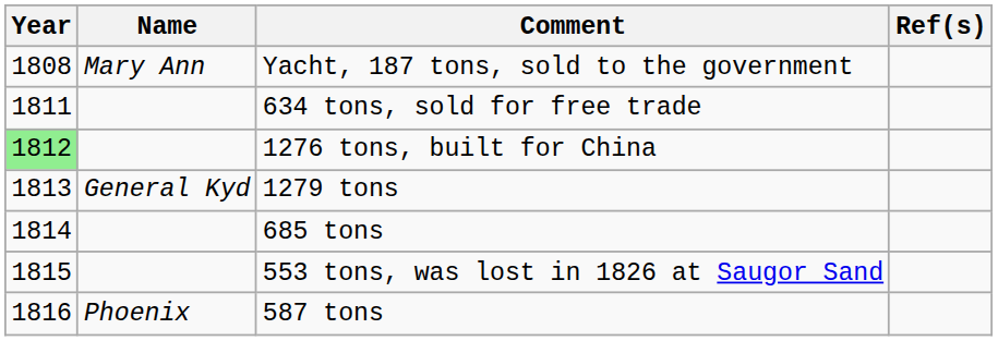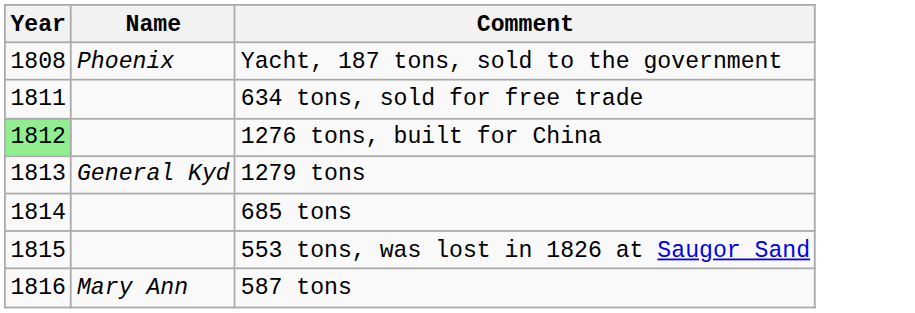 <table class="wikitable">
 <tr>
 <th>Year</th>
 <th>Name</th>
 <th>Comment</th>
-<th>Ref(s)</th>
 </tr>
 <tr>
 <td>1808</td>
-<td><em>Mary Ann</em></td>
+<td><em>Phoenix</em></td>
 <td>Yacht, 187 tons, sold to the government</td>
-<td></td>
 </tr>
 <tr>
 <td>1811</td>
 <td></td>
 <td>634 tons, sold for free trade</td>
-<td></td>
 </tr>
 <tr>
 <td style="background: lightgreen;">1812</td>
 <td></td>
 <td>1276 tons, built for China</td>
-<td></td>
 </tr>
 <tr>
 <td>1813</td>
 <td><em>General Kyd</em></td>
 <td>1279 tons</td>
-<td></td>
 </tr>
 <tr>
 <td>1814</td>
 <td></td>
 <td>685 tons</td>
-<td></td>
 </tr>
 <tr>
 <td>1815</td>
 <td></td>
 <td>553 tons, was lost in 1826 at <a href='#'>Saugor Sand</a></td>
-<td></td>
 </tr>
 <tr>
 <td>1816</td>
-<td><em>Phoenix</em></td>
+<td><em>Mary Ann</em></td>
 <td>587 tons</td>
-<td></td>
 </tr>
 </table>
